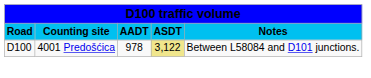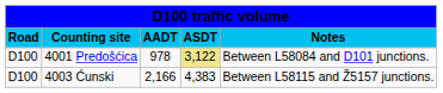 <table class="wikitable">
 <tr>
 <td colspan=5 bgcolor=blue align=center style=margin-top:15><span><big><strong>D100 traffic volume</strong></big></span></td>
 </tr>
 <tr>
 <td align=center bgcolor=00c0f0><strong>Road</strong></td>
 <td align=center bgcolor=00c0f0><strong>Counting site</strong></td>
 <td align=center bgcolor=00c0f0><strong>AADT</strong></td>
 <td align=center bgcolor=00c0f0><strong>ASDT</strong></td>
 <td align=center bgcolor=00c0f0><strong>Notes</strong></td>
 </tr>
 <tr>
 <td> D100</td>
 <td>4001 <a href='#'>Predošćica</a></td>
 <td align=center>978</td>
 <td align=center style="background: khaki;">3,122</td>
 <td>Between L58084 and <a href='#'>D101</a> junctions.</td>
 </tr>
+<tr>
+<td> D100</td>
+<td>4003 Ćunski</td>
+<td align=center>2,166</td>
+<td align=center>4,383</td>
+<td>Between L58115 and Ž5157 junctions.</td>
+</tr>
 </table>
